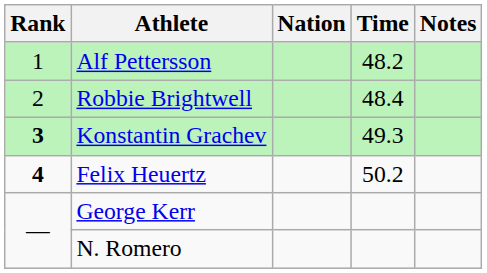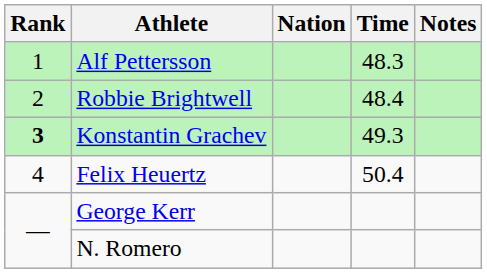 <table class="wikitable sortable" style="text-align:center">
 <tr>
 <th>Rank</th>
 <th>Athlete</th>
 <th>Nation</th>
 <th>Time</th>
 <th>Notes</th>
 </tr>
 <tr bgcolor=bbf3bb>
 <td>1</td>
 <td align=left><a href='#'>Alf Pettersson</a></td>
 <td align=left></td>
-<td>48.2</td>
+<td>48.3</td>
 <td></td>
 </tr>
 <tr bgcolor=bbf3bb>
 <td>2</td>
 <td align=left><a href='#'>Robbie Brightwell</a></td>
 <td align=left></td>
 <td>48.4</td>
 <td></td>
 </tr>
 <tr bgcolor=bbf3bb>
 <td><strong>3</strong></td>
 <td align=left><a href='#'>Konstantin Grachev</a></td>
 <td align=left></td>
 <td>49.3</td>
 <td></td>
 </tr>
 <tr>
-<td><strong>4</strong></td>
+<td>4</td>
 <td align=left><a href='#'>Felix Heuertz</a></td>
 <td align=left></td>
-<td>50.2</td>
+<td>50.4</td>
 <td></td>
 </tr>
 <tr>
 <td rowspan=2 data-sort-value=5>—</td>
 <td align=left><a href='#'>George Kerr</a></td>
 <td align=left></td>
 <td></td>
 <td></td>
 </tr>
 <tr>
 <td align=left>N. Romero</td>
 <td align=left></td>
 <td></td>
 <td></td>
 </tr>
 </table>
